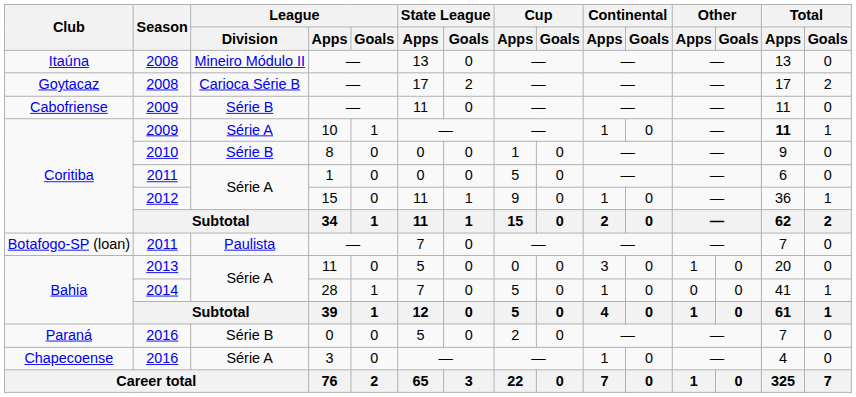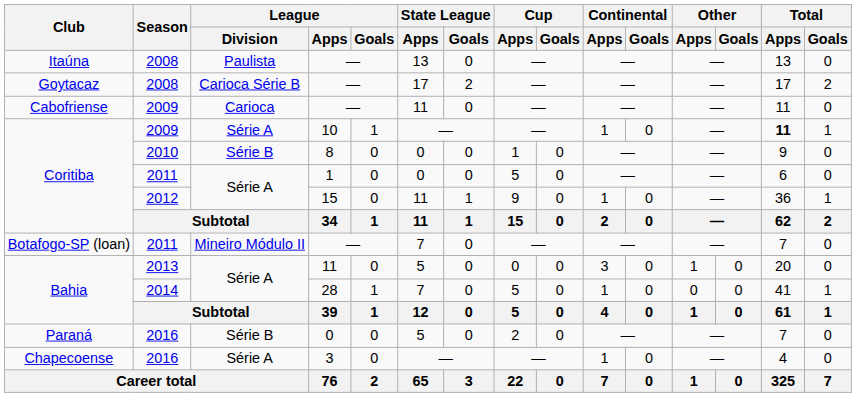 <table class="wikitable" style="text-align: center;">
 <tr>
 <th rowspan="2">Club</th>
 <th rowspan="2">Season</th>
 <th colspan="3">League</th>
 <th colspan="2">State League</th>
 <th colspan="2">Cup</th>
 <th colspan="2">Continental</th>
 <th colspan="2">Other</th>
 <th colspan="2">Total</th>
 </tr>
 <tr>
 <th>Division</th>
 <th>Apps</th>
 <th>Goals</th>
 <th>Apps</th>
 <th>Goals</th>
 <th>Apps</th>
 <th>Goals</th>
 <th>Apps</th>
 <th>Goals</th>
 <th>Apps</th>
 <th>Goals</th>
 <th>Apps</th>
 <th>Goals</th>
 </tr>
 <tr>
 <td valign="center"><a href='#'>Itaúna</a></td>
 <td><a href='#'>2008</a></td>
-<td><a href='#'>Mineiro Módulo II</a></td>
+<td><a href='#'>Paulista</a></td>
 <td colspan="2">—</td>
 <td>13</td>
 <td>0</td>
 <td colspan="2">—</td>
 <td colspan="2">—</td>
 <td colspan="2">—</td>
 <td>13</td>
 <td>0</td>
 </tr>
 <tr>
 <td valign="center"><a href='#'>Goytacaz</a></td>
 <td><a href='#'>2008</a></td>
 <td><a href='#'>Carioca Série B</a></td>
 <td colspan="2">—</td>
 <td>17</td>
 <td>2</td>
 <td colspan="2">—</td>
 <td colspan="2">—</td>
 <td colspan="2">—</td>
 <td>17</td>
 <td>2</td>
 </tr>
 <tr>
 <td valign="center"><a href='#'>Cabofriense</a></td>
 <td><a href='#'>2009</a></td>
-<td><a href='#'>Série B</a></td>
+<td><a href='#'>Carioca</a></td>
 <td colspan="2">—</td>
 <td>11</td>
 <td>0</td>
 <td colspan="2">—</td>
 <td colspan="2">—</td>
 <td colspan="2">—</td>
 <td>11</td>
 <td>0</td>
 </tr>
 <tr>
 <td rowspan="5" valign="center"><a href='#'>Coritiba</a></td>
 <td><a href='#'>2009</a></td>
 <td><a href='#'>Série A</a></td>
 <td>10</td>
 <td>1</td>
 <td colspan="2">—</td>
 <td colspan="2">—</td>
 <td>1</td>
 <td>0</td>
 <td colspan="2">—</td>
 <td><strong>11</strong></td>
 <td>1</td>
 </tr>
 <tr>
 <td><a href='#'>2010</a></td>
 <td><a href='#'>Série B</a></td>
 <td>8</td>
 <td>0</td>
 <td>0</td>
 <td>0</td>
 <td>1</td>
 <td>0</td>
 <td colspan="2">—</td>
 <td colspan="2">—</td>
 <td>9</td>
 <td>0</td>
 </tr>
 <tr>
 <td><a href='#'>2011</a></td>
 <td rowspan="2">Série A</td>
 <td>1</td>
 <td>0</td>
 <td>0</td>
 <td>0</td>
 <td>5</td>
 <td>0</td>
 <td colspan="2">—</td>
 <td colspan="2">—</td>
 <td>6</td>
 <td>0</td>
 </tr>
 <tr>
 <td><a href='#'>2012</a></td>
 <td>15</td>
 <td>0</td>
 <td>11</td>
 <td>1</td>
 <td>9</td>
 <td>0</td>
 <td>1</td>
 <td>0</td>
 <td colspan="2">—</td>
 <td>36</td>
 <td>1</td>
 </tr>
 <tr>
 <th colspan="2">Subtotal</th>
 <th>34</th>
 <th>1</th>
 <th>11</th>
 <th>1</th>
 <th>15</th>
 <th>0</th>
 <th>2</th>
 <th>0</th>
 <th colspan="2">—</th>
 <th>62</th>
 <th>2</th>
 </tr>
 <tr>
 <td valign="center"><a href='#'>Botafogo-SP</a> (loan)</td>
 <td><a href='#'>2011</a></td>
-<td><a href='#'>Paulista</a></td>
+<td><a href='#'>Mineiro Módulo II</a></td>
 <td colspan="2">—</td>
 <td>7</td>
 <td>0</td>
 <td colspan="2">—</td>
 <td colspan="2">—</td>
 <td colspan="2">—</td>
 <td>7</td>
 <td>0</td>
 </tr>
 <tr>
 <td rowspan="3" valign="center"><a href='#'>Bahia</a></td>
 <td><a href='#'>2013</a></td>
 <td rowspan="2">Série A</td>
 <td>11</td>
 <td>0</td>
 <td>5</td>
 <td>0</td>
 <td>0</td>
 <td>0</td>
 <td>3</td>
 <td>0</td>
 <td>1</td>
 <td>0</td>
 <td>20</td>
 <td>0</td>
 </tr>
 <tr>
 <td><a href='#'>2014</a></td>
 <td>28</td>
 <td>1</td>
 <td>7</td>
 <td>0</td>
 <td>5</td>
 <td>0</td>
 <td>1</td>
 <td>0</td>
 <td>0</td>
 <td>0</td>
 <td>41</td>
 <td>1</td>
 </tr>
 <tr>
 <th colspan="2">Subtotal</th>
 <th>39</th>
 <th>1</th>
 <th>12</th>
 <th>0</th>
 <th>5</th>
 <th>0</th>
 <th>4</th>
 <th>0</th>
 <th>1</th>
 <th>0</th>
 <th>61</th>
 <th>1</th>
 </tr>
 <tr>
 <td valign="center"><a href='#'>Paraná</a></td>
 <td><a href='#'>2016</a></td>
 <td>Série B</td>
 <td>0</td>
 <td>0</td>
 <td>5</td>
 <td>0</td>
 <td>2</td>
 <td>0</td>
 <td colspan="2">—</td>
 <td colspan="2">—</td>
 <td>7</td>
 <td>0</td>
 </tr>
 <tr>
 <td valign="center"><a href='#'>Chapecoense</a></td>
 <td><a href='#'>2016</a></td>
 <td>Série A</td>
 <td>3</td>
 <td>0</td>
 <td colspan="2">—</td>
 <td colspan="2">—</td>
 <td>1</td>
 <td>0</td>
 <td colspan="2">—</td>
 <td>4</td>
 <td>0</td>
 </tr>
 <tr>
 <th colspan="3"><strong>Career total</strong></th>
 <th>76</th>
 <th>2</th>
 <th>65</th>
 <th>3</th>
 <th>22</th>
 <th>0</th>
 <th>7</th>
 <th>0</th>
 <th>1</th>
 <th>0</th>
 <th>325</th>
 <th>7</th>
 </tr>
 </table>
